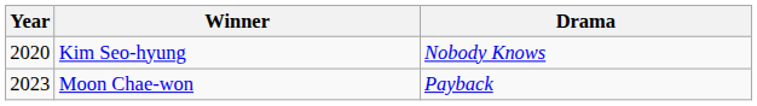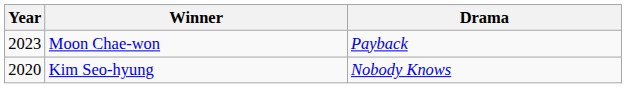 <table class="wikitable" style="width:600px">
 <tr>
 <th width=10>Year</th>
 <th>Winner</th>
 <th>Drama</th>
 </tr>
 <tr>
+<td>2023</td>
+<td><a href='#'>Moon Chae-won</a></td>
+<td><em><a href='#'>Payback</a></em></td>
+</tr>
+<tr>
 <td>2020</td>
 <td><a href='#'>Kim Seo-hyung</a></td>
 <td><em><a href='#'>Nobody Knows</a></em></td>
 </tr>
-<tr>
-<td>2023</td>
-<td><a href='#'>Moon Chae-won</a></td>
-<td><em><a href='#'>Payback</a></em></td>
-</tr>
 </table>
